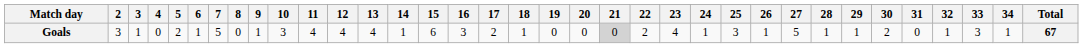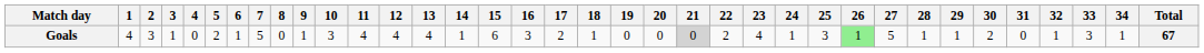 <table class="wikitable" style="width:100%; font-size:85%;">
 <tr valign=top>
 <th align=center>Match day</th>
+<th align=center>1</th>
 <th align=center>2</th>
 <th align=center>3</th>
 <th align=center>4</th>
 <th align=center>5</th>
 <th align=center>6</th>
 <th align=center>7</th>
 <th align=center>8</th>
 <th align=center>9</th>
 <th align=center>10</th>
 <th align=center>11</th>
 <th align=center>12</th>
 <th align=center>13</th>
 <th align=center>14</th>
 <th align=center>15</th>
 <th align=center>16</th>
 <th align=center>17</th>
 <th align=center>18</th>
 <th align=center>19</th>
 <th align=center>20</th>
 <th align=center>21</th>
 <th align=center>22</th>
 <th align=center>23</th>
 <th align=center>24</th>
 <th align=center>25</th>
 <th align=center>26</th>
 <th align=center>27</th>
 <th align=center>28</th>
 <th align=center>29</th>
 <th align=center>30</th>
 <th align=center>31</th>
 <th align=center>32</th>
 <th align=center>33</th>
 <th align=center>34</th>
 <th align=center>Total</th>
 </tr>
 <tr>
 <th align=center>Goals</th>
+<td align=center>4</td>
 <td align=center>3</td>
 <td align=center>1</td>
 <td align=center>0</td>
 <td align=center>2</td>
 <td align=center>1</td>
 <td align=center>5</td>
 <td align=center>0</td>
 <td align=center>1</td>
 <td align=center>3</td>
 <td align=center>4</td>
 <td align=center>4</td>
 <td align=center>4</td>
 <td align=center>1</td>
 <td align=center>6</td>
 <td align=center>3</td>
 <td align=center>2</td>
 <td align=center>1</td>
 <td align=center>0</td>
 <td align=center>0</td>
 <td align=center style="background: lightgrey;">0</td>
 <td align=center>2</td>
 <td align=center>4</td>
 <td align=center>1</td>
 <td align=center>3</td>
-<td align=center>1</td>
+<td align=center style="background: lightgreen;">1</td>
 <td align=center>5</td>
 <td align=center>1</td>
 <td align=center>1</td>
 <td align=center>2</td>
 <td align=center>0</td>
 <td align=center>1</td>
 <td align=center>3</td>
 <td align=center>1</td>
 <th align=center>67</th>
 </tr>
 </table>
